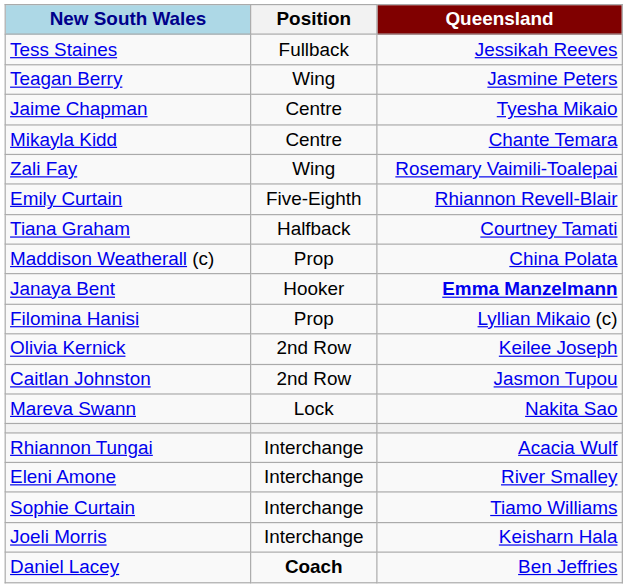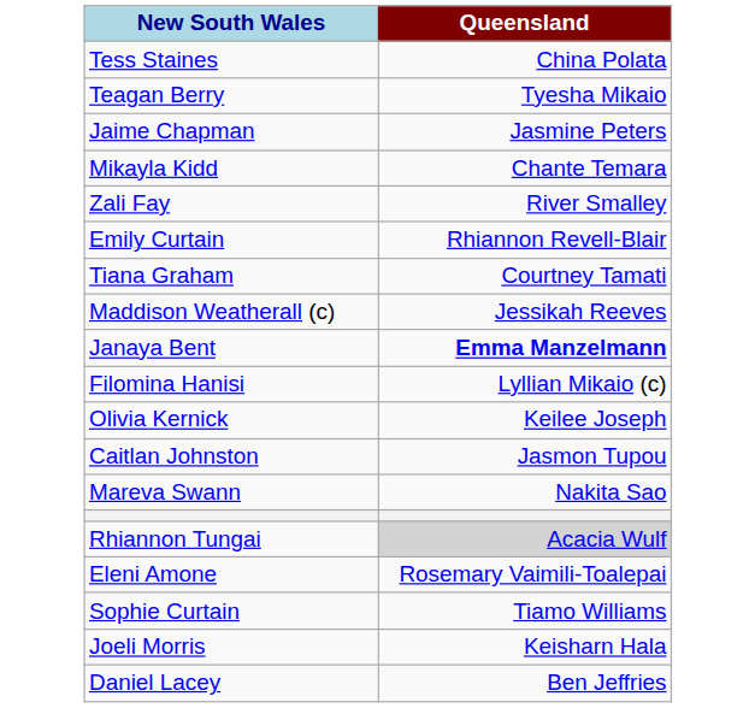 <table style="margin: 1em auto 1em auto" class="wikitable">
 <tr>
 <th align="centre" width="200" style="border: 2px  ; background: lightblue; color: darkblue">New South Wales</th>
-<th width="100">Position</th>
 <th align="centre" width="200" style="border: 2px  ; background: maroon; color: white">Queensland</th>
 </tr>
 <tr>
 <td style="text-align:left;"> <a href='#'>Tess Staines</a></td>
-<td style="text-align:center;">Fullback</td>
-<td style="text-align:right;"><a href='#'>Jessikah Reeves</a> </td>
+<td style="text-align:right;"><a href='#'>China Polata</a> </td>
 </tr>
 <tr>
 <td style="text-align:left;"> <a href='#'>Teagan Berry</a></td>
-<td style="text-align:center;">Wing</td>
+<td style="text-align:right;"><a href='#'>Tyesha Mikaio</a> </td>
+</tr>
+<tr>
+<td style="text-align:left;"> <a href='#'>Jaime Chapman</a></td>
 <td style="text-align:right;"><a href='#'>Jasmine Peters</a> </td>
 </tr>
 <tr>
-<td style="text-align:left;"> <a href='#'>Jaime Chapman</a></td>
-<td style="text-align:center;">Centre</td>
-<td style="text-align:right;"><a href='#'>Tyesha Mikaio</a> </td>
-</tr>
-<tr>
 <td style="text-align:left;"> <a href='#'>Mikayla Kidd</a></td>
-<td style="text-align:center;">Centre</td>
 <td style="text-align:right;"><a href='#'>Chante Temara</a> </td>
 </tr>
 <tr>
 <td style="text-align:left;"> <a href='#'>Zali Fay</a></td>
-<td style="text-align:center;">Wing</td>
-<td style="text-align:right;"><a href='#'>Rosemary Vaimili-Toalepai</a> </td>
+<td style="text-align:right;"><a href='#'>River Smalley</a> </td>
 </tr>
 <tr>
 <td style="text-align:left;"> <a href='#'>Emily Curtain</a></td>
-<td style="text-align:center;">Five-Eighth</td>
 <td style="text-align:right;"><a href='#'>Rhiannon Revell-Blair</a> </td>
 </tr>
 <tr>
 <td style="text-align:left;"> <a href='#'>Tiana Graham</a></td>
-<td style="text-align:center;">Halfback</td>
 <td style="text-align:right;"><a href='#'>Courtney Tamati</a> </td>
 </tr>
 <tr>
 <td style="text-align:left;"> <a href='#'>Maddison Weatherall</a> (c)</td>
-<td style="text-align:center;">Prop</td>
-<td style="text-align:right;"><a href='#'>China Polata</a> </td>
+<td style="text-align:right;"><a href='#'>Jessikah Reeves</a> </td>
 </tr>
 <tr>
 <td style="text-align:left;"> <a href='#'>Janaya Bent</a></td>
-<td style="text-align:center;">Hooker</td>
 <td style="text-align:right;"><strong><a href='#'>Emma Manzelmann</a> </strong></td>
 </tr>
 <tr>
 <td style="text-align:left;"> <a href='#'>Filomina Hanisi</a></td>
-<td style="text-align:center;">Prop</td>
 <td style="text-align:right;"><a href='#'>Lyllian Mikaio</a> (c) </td>
 </tr>
 <tr>
 <td style="text-align:left;"> <a href='#'>Olivia Kernick</a></td>
-<td style="text-align:center;">2nd Row</td>
 <td style="text-align:right;"><a href='#'>Keilee Joseph</a> </td>
 </tr>
 <tr>
 <td style="text-align:left;"> <a href='#'>Caitlan Johnston</a></td>
-<td style="text-align:center;">2nd Row</td>
 <td style="text-align:right;"><a href='#'>Jasmon Tupou</a> </td>
 </tr>
 <tr>
 <td style="text-align:left;"> <a href='#'>Mareva Swann</a></td>
-<td style="text-align:center;">Lock</td>
 <td style="text-align:right;"><a href='#'>Nakita Sao</a> </td>
 </tr>
 <tr>
 <th></th>
 <th></th>
-<th></th>
 </tr>
 <tr>
 <td style="text-align:left;"> <a href='#'>Rhiannon Tungai</a></td>
-<td style="text-align:center;">Interchange</td>
-<td style="text-align:right;"><a href='#'>Acacia Wulf</a> </td>
+<td style="background: lightgrey; text-align:right;"><a href='#'>Acacia Wulf</a> </td>
 </tr>
 <tr>
 <td style="text-align:left;"> <a href='#'>Eleni Amone</a></td>
-<td style="text-align:center;">Interchange</td>
-<td style="text-align:right;"><a href='#'>River Smalley</a> </td>
+<td style="text-align:right;"><a href='#'>Rosemary Vaimili-Toalepai</a> </td>
 </tr>
 <tr>
 <td style="text-align:left;"> <a href='#'>Sophie Curtain</a></td>
-<td style="text-align:center;">Interchange</td>
 <td style="text-align:right;"><a href='#'>Tiamo Williams</a> </td>
 </tr>
 <tr>
 <td style="text-align:left;"> <a href='#'>Joeli Morris</a></td>
-<td style="text-align:center;">Interchange</td>
 <td style="text-align:right;"><a href='#'>Keisharn Hala</a> </td>
 </tr>
 <tr>
 <td style="text-align:left;"> <a href='#'>Daniel Lacey</a></td>
-<td style="text-align:center;"><strong>Coach</strong></td>
 <td style="text-align:right;"><a href='#'>Ben Jeffries</a> </td>
 </tr>
 </table>
